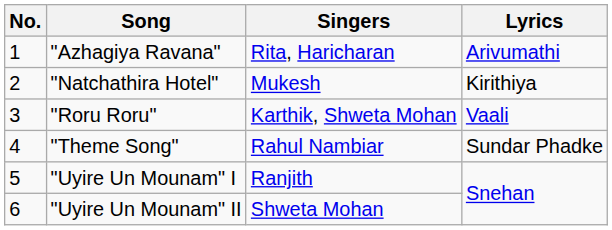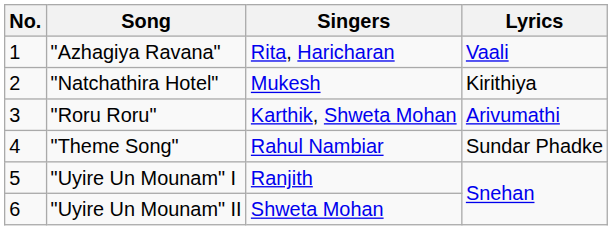 <table class="wikitable" style="font-size:95%;">
 <tr>
 <th>No.</th>
 <th>Song</th>
 <th>Singers</th>
 <th>Lyrics</th>
 </tr>
 <tr>
 <td>1</td>
 <td>"Azhagiya Ravana"</td>
 <td><a href='#'>Rita</a>, <a href='#'>Haricharan</a></td>
-<td><a href='#'>Arivumathi</a></td>
+<td><a href='#'>Vaali</a></td>
 </tr>
 <tr>
 <td>2</td>
 <td>"Natchathira Hotel"</td>
 <td><a href='#'>Mukesh</a></td>
 <td>Kirithiya</td>
 </tr>
 <tr>
 <td>3</td>
 <td>"Roru Roru"</td>
 <td><a href='#'>Karthik</a>, <a href='#'>Shweta Mohan</a></td>
-<td><a href='#'>Vaali</a></td>
+<td><a href='#'>Arivumathi</a></td>
 </tr>
 <tr>
 <td>4</td>
 <td>"Theme Song"</td>
 <td><a href='#'>Rahul Nambiar</a></td>
 <td>Sundar Phadke</td>
 </tr>
 <tr>
 <td>5</td>
 <td>"Uyire Un Mounam" I</td>
 <td><a href='#'>Ranjith</a></td>
 <td rowspan=2><a href='#'>Snehan</a></td>
 </tr>
 <tr>
 <td>6</td>
 <td>"Uyire Un Mounam" II</td>
 <td><a href='#'>Shweta Mohan</a></td>
 </tr>
 </table>
